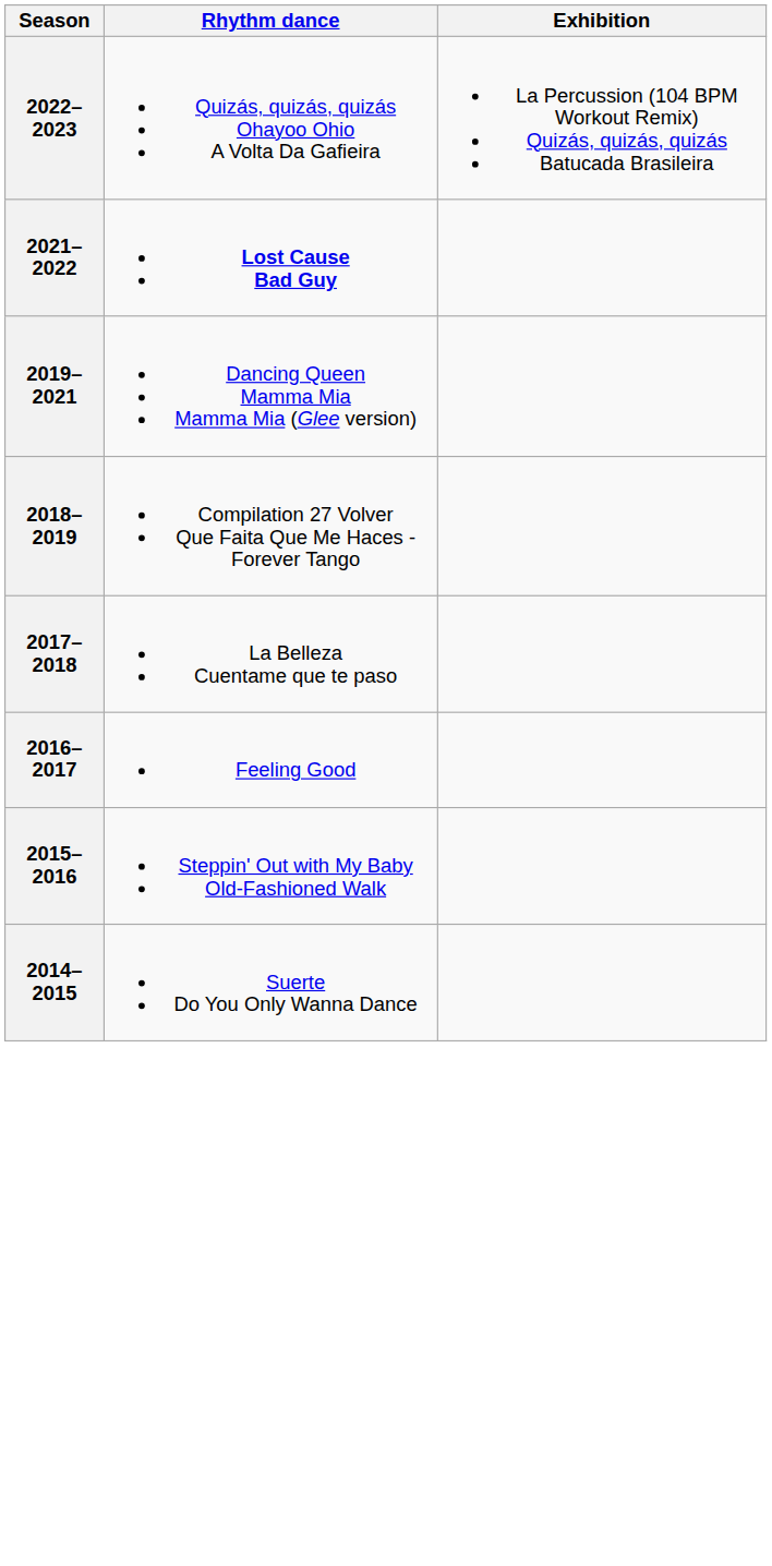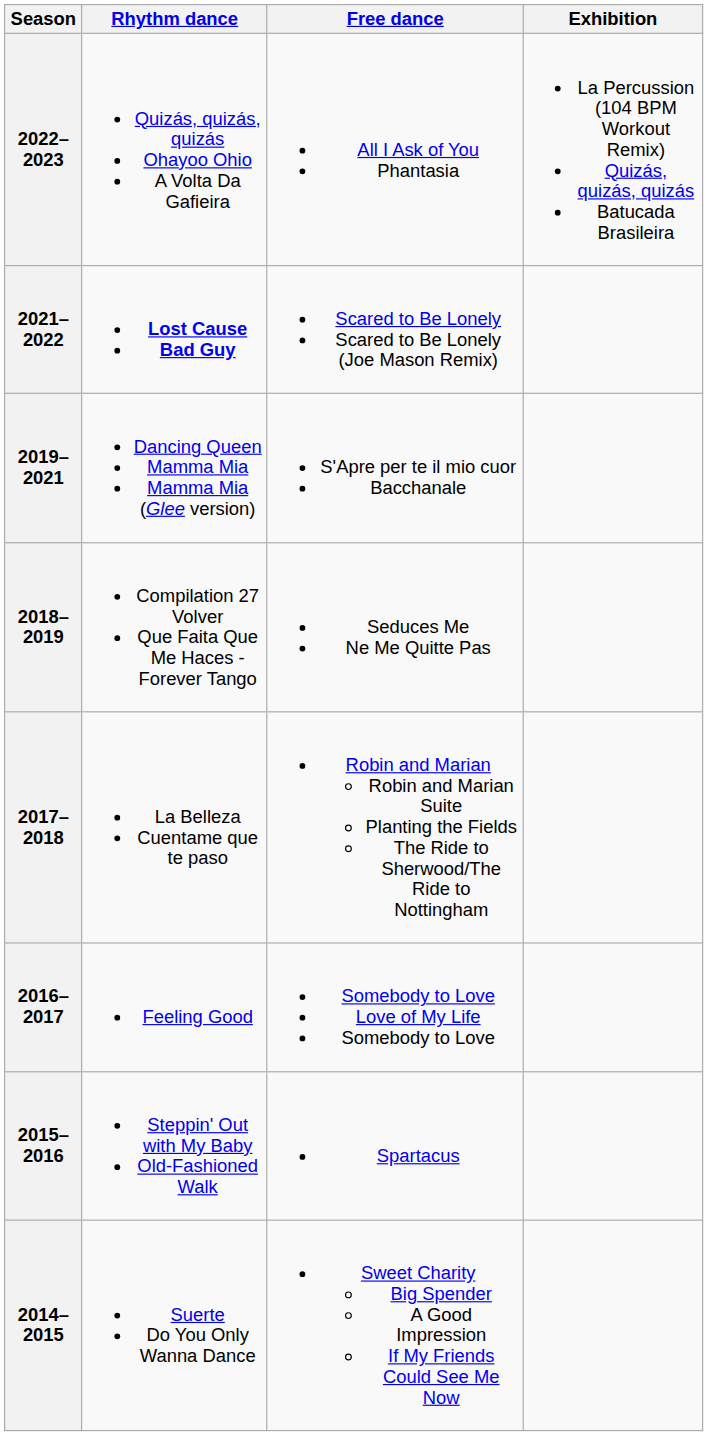 <table class=wikitable style=text-align:center>
 <tr>
 <th>Season</th>
 <th><a href='#'>Rhythm dance</a></th>
+<th><a href='#'>Free dance</a></th>
 <th>Exhibition</th>
 </tr>
 <tr>
 <th>2022–2023 <br> </th>
 <td><br><ul><li> <a href='#'>Quizás, quizás, quizás</a><br> </li><li> <a href='#'>Ohayoo Ohio</a> <br> </li><li> A Volta Da Gafieira <br> </li></ul></td>
+<td><br><ul><li><a href='#'>All I Ask of You</a> <br></li><li>Phantasia <br> </li></ul></td>
 <td><br><ul><li>La Percussion (104 BPM Workout Remix) <br></li><li><a href='#'>Quizás, quizás, quizás</a><br> </li><li>Batucada Brasileira <br></li></ul></td>
 </tr>
 <tr>
 <th>2021–2022 <br> </th>
 <td><strong><br><ul><li> <a href='#'>Lost Cause</a></li><li> <a href='#'>Bad Guy</a> <br> </li></ul></strong></td>
+<td><br><ul><li><a href='#'>Scared to Be Lonely</a></li><li>Scared to Be Lonely (Joe Mason Remix) <br> </li></ul></td>
 <td></td>
 </tr>
 <tr>
 <th>2019–2021 <br> </th>
 <td><br><ul><li> <a href='#'>Dancing Queen</a></li><li>  <a href='#'>Mamma Mia</a></li><li>  <a href='#'>Mamma Mia</a> (<em><a href='#'>Glee</a></em> version) <br> </li></ul></td>
+<td><br><ul><li>S'Apre per te il mio cuor <br></li><li>Bacchanale <br></li></ul></td>
 <td></td>
 </tr>
 <tr>
 <th>2018–2019 <br> </th>
 <td><br><ul><li> Compilation 27 Volver <br></li><li>  Que Faita Que Me Haces - Forever Tango <br></li></ul></td>
+<td><br><ul><li>Seduces Me <br></li><li>Ne Me Quitte Pas <br></li></ul></td>
 <td></td>
 </tr>
 <tr>
 <th>2017–2018 <br> </th>
 <td><br><ul><li> La Belleza <br></li><li> Cuentame que te paso <br></li></ul></td>
+<td><br><ul><li><a href='#'>Robin and Marian</a><ul><li>Robin and Marian Suite <br></li><li>Planting the Fields <br></li><li>The Ride to Sherwood/The Ride to Nottingham <br></li></ul></li></ul></td>
 <td></td>
 </tr>
 <tr>
 <th>2016–2017 <br> </th>
 <td><br><ul><li><a href='#'>Feeling Good</a> <br></li></ul></td>
+<td><br><ul><li><a href='#'>Somebody to Love</a> <br></li><li><a href='#'>Love of My Life</a> <br></li><li>Somebody to Love <br></li></ul></td>
 <td></td>
 </tr>
 <tr>
 <th>2015–2016 <br> </th>
 <td><br><ul><li> <a href='#'>Steppin' Out with My Baby</a> <br></li><li> <a href='#'>Old-Fashioned Walk</a> <br></li></ul></td>
+<td><br><ul><li><a href='#'>Spartacus</a> <br></li></ul></td>
 <td></td>
 </tr>
 <tr>
 <th>2014–2015 <br> </th>
 <td><br><ul><li><a href='#'>Suerte</a> <br></li><li>Do You Only Wanna Dance <br></li></ul></td>
+<td><br><ul><li><a href='#'>Sweet Charity</a><ul><li><a href='#'>Big Spender</a></li><li>A Good Impression</li><li><a href='#'>If My Friends Could See Me Now</a></li></ul></li></ul></td>
 <td></td>
 </tr>
 </table>
